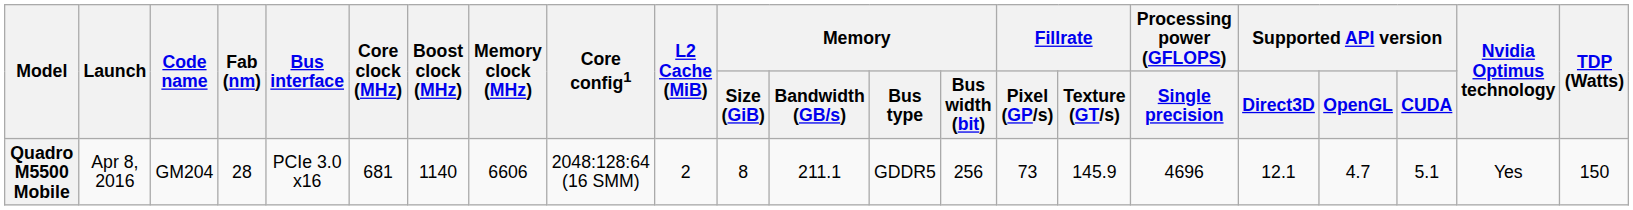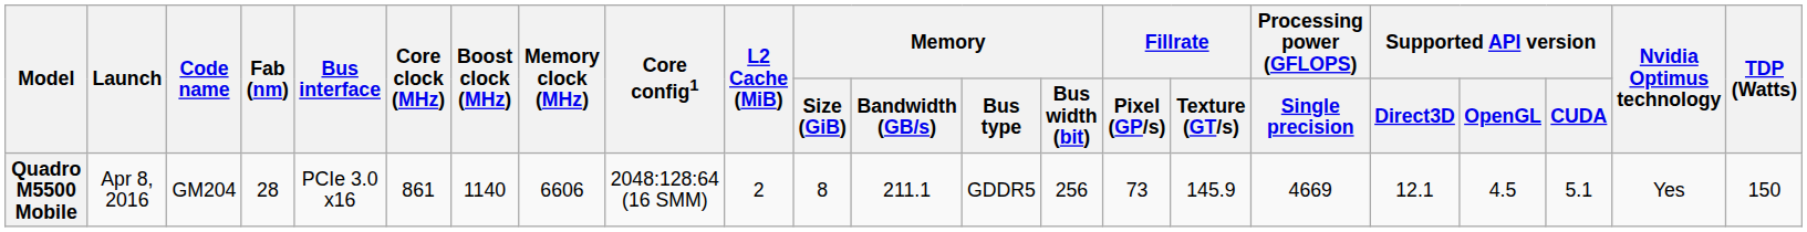 <table class="mw-datatable wikitable sortable sort-under" style="font-size:85%; text-align:center;">
 <tr>
 <th rowspan=2>Model</th>
 <th rowspan="2">Launch</th>
 <th rowspan=2><a href='#'>Code name</a></th>
 <th rowspan=2>Fab (<a href='#'>nm</a>)</th>
 <th rowspan=2><a href='#'>Bus</a> <a href='#'>interface</a></th>
 <th rowspan=2>Core clock (<a href='#'>MHz</a>)</th>
 <th rowspan=2>Boost clock (<a href='#'>MHz</a>)</th>
 <th rowspan=2>Memory clock (<a href='#'>MHz</a>)</th>
 <th rowspan="2">Core config<sup>1</sup></th>
 <th rowspan="2"><a href='#'>L2</a><br><a href='#'>Cache</a> (<a href='#'>MiB</a>)</th>
 <th colspan=4>Memory</th>
 <th colspan="2"><a href='#'>Fillrate</a></th>
 <th>Processing power (<a href='#'>GFLOPS</a>)</th>
 <th colspan=3>Supported <a href='#'>API</a> version</th>
 <th rowspan=2><a href='#'>Nvidia Optimus</a><br>technology</th>
 <th rowspan=2><a href='#'>TDP</a> (Watts)</th>
 </tr>
 <tr>
 <th>Size (<a href='#'>GiB</a>)</th>
 <th>Bandwidth (<a href='#'>GB/s</a>)</th>
 <th>Bus type</th>
 <th>Bus width (<a href='#'>bit</a>)</th>
 <th>Pixel (<a href='#'>GP</a>/s)</th>
 <th>Texture (<a href='#'>GT</a>/s)</th>
 <th><a href='#'>Single precision</a></th>
 <th><a href='#'>Direct3D</a></th>
 <th><a href='#'>OpenGL</a></th>
 <th><a href='#'>CUDA</a></th>
 </tr>
 <tr>
 <th>Quadro M5500 Mobile</th>
 <td>Apr 8, 2016</td>
 <td>GM204</td>
 <td>28</td>
 <td>PCIe 3.0 x16</td>
-<td>681</td>
+<td>861</td>
 <td>1140</td>
 <td>6606</td>
 <td>2048:128:64<br>(16 SMM)</td>
 <td>2</td>
 <td>8</td>
 <td>211.1</td>
 <td>GDDR5</td>
 <td>256</td>
 <td>73</td>
 <td>145.9</td>
-<td>4696</td>
+<td>4669</td>
 <td>12.1</td>
-<td>4.7</td>
+<td>4.5</td>
 <td>5.1</td>
 <td>Yes</td>
 <td>150</td>
 </tr>
 </table>
